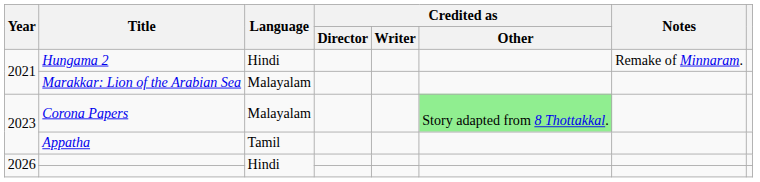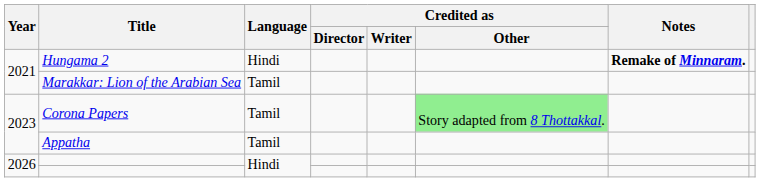 <table class="wikitable sortable">
 <tr>
 <th rowspan="2" scope="col">Year</th>
 <th rowspan="2" scope="col">Title</th>
 <th rowspan="2" scope="col">Language</th>
 <th colspan="3" scope="col">Credited as</th>
 <th rowspan="2">Notes</th>
 <th rowspan="2" scope="col" class="unsortable"></th>
 </tr>
 <tr>
 <th scope="col">Director</th>
 <th scope="col">Writer</th>
 <th scope="col">Other</th>
 </tr>
 <tr>
 <td rowspan="2">2021</td>
 <td><em><a href='#'>Hungama 2</a></em></td>
 <td>Hindi</td>
 <td></td>
 <td></td>
 <td></td>
-<td>Remake of <em><a href='#'>Minnaram</a></em>.</td>
+<td><strong>Remake of <em><a href='#'>Minnaram</a></em>.</strong></td>
 <td></td>
 </tr>
 <tr>
 <td><em><a href='#'>Marakkar: Lion of the Arabian Sea</a></em></td>
-<td>Malayalam</td>
+<td>Tamil</td>
 <td></td>
 <td></td>
 <td></td>
 <td></td>
 <td></td>
 </tr>
 <tr>
 <td rowspan="2">2023</td>
 <td><em><a href='#'>Corona Papers</a></em></td>
-<td>Malayalam</td>
+<td>Tamil</td>
 <td></td>
 <td></td>
 <td style="background: lightgreen;"><br>Story adapted from <em><a href='#'>8 Thottakkal</a></em>.</td>
 <td></td>
 </tr>
 <tr>
 <td><em><a href='#'>Appatha</a></em></td>
 <td>Tamil</td>
 <td></td>
 <td></td>
 <td></td>
 <td></td>
 <td></td>
 </tr>
 <tr>
 <td rowspan="2">2026</td>
 <td></td>
 <td rowspan="2">Hindi</td>
 <td></td>
 <td></td>
 <td></td>
 <td></td>
 <td></td>
 </tr>
 <tr>
 <td></td>
 <td></td>
 <td></td>
 <td></td>
 <td></td>
 <td></td>
 </tr>
 </table>
